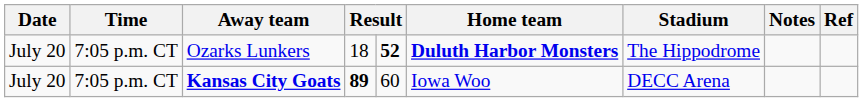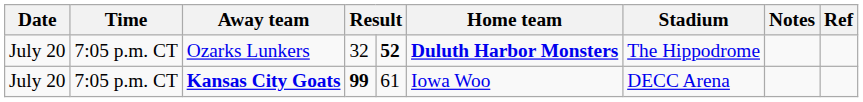 <table class="wikitable">
 <tr>
 <th>Date</th>
 <th>Time</th>
 <th>Away team</th>
 <th colspan="2">Result</th>
 <th>Home team</th>
 <th>Stadium</th>
 <th>Notes</th>
 <th>Ref</th>
 </tr>
 <tr>
 <td>July 20</td>
 <td>7:05 p.m. CT</td>
 <td><a href='#'>Ozarks Lunkers</a></td>
-<td>18</td>
+<td>32</td>
 <td><strong>52</strong></td>
 <td><strong><a href='#'>Duluth Harbor Monsters</a></strong></td>
 <td><a href='#'>The Hippodrome</a></td>
 <td></td>
 <td></td>
 </tr>
 <tr>
 <td>July 20</td>
 <td>7:05 p.m. CT</td>
 <td><strong><a href='#'>Kansas City Goats</a></strong></td>
-<td><strong>89</strong></td>
-<td>60</td>
+<td><strong>99</strong></td>
+<td>61</td>
 <td><a href='#'>Iowa Woo</a></td>
 <td><a href='#'>DECC Arena</a></td>
 <td></td>
 <td></td>
 </tr>
 </table>
